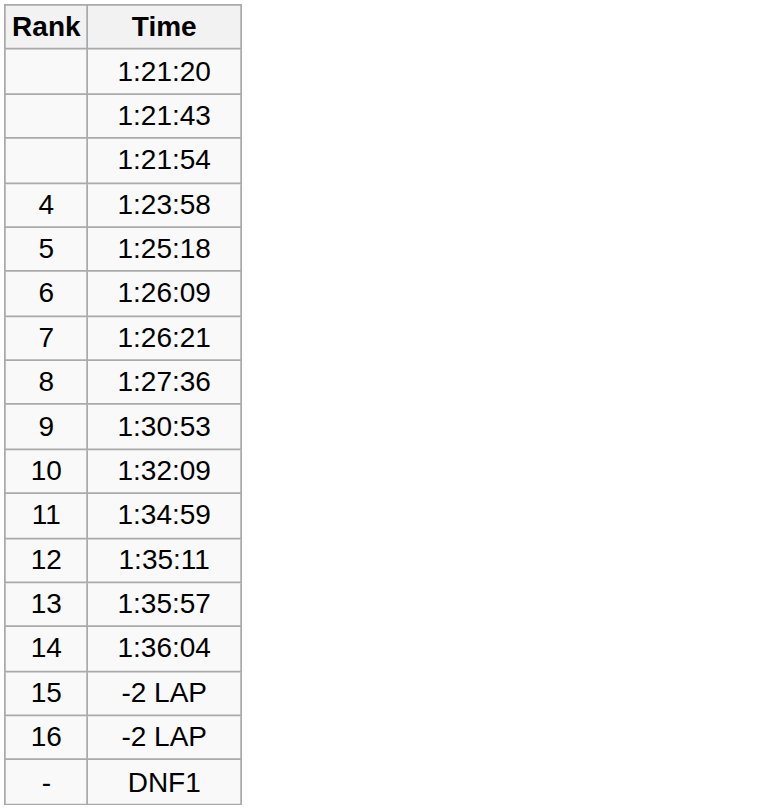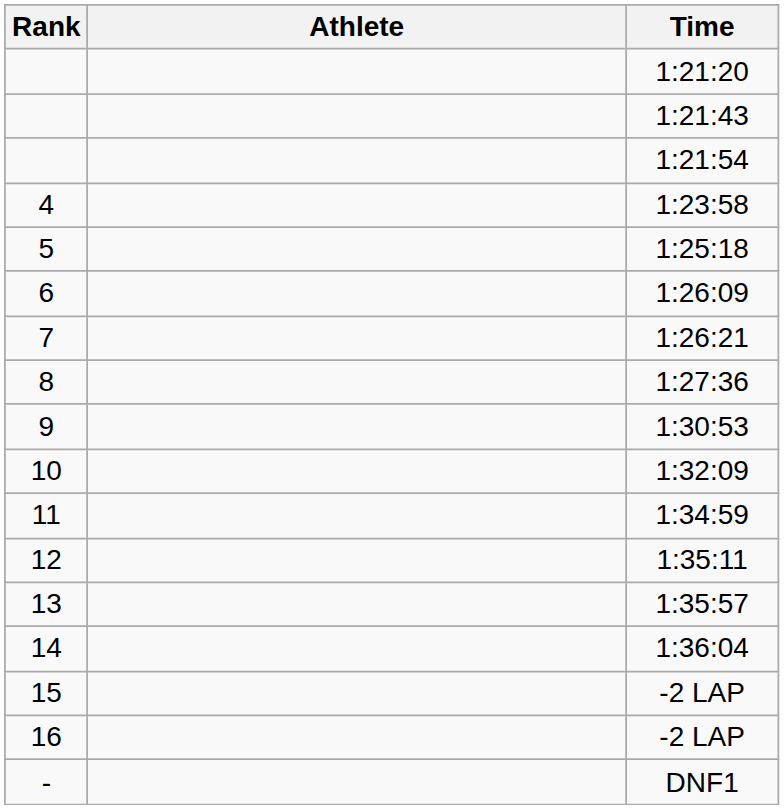 <table class=wikitable style="text-align:center">
 <tr>
 <th width=40>Rank</th>
+<th width=300>Athlete</th>
 <th width=80>Time</th>
 </tr>
 <tr>
 <td></td>
+<td style="text-align:left"></td>
 <td>1:21:20</td>
 </tr>
 <tr>
 <td></td>
+<td style="text-align:left"></td>
 <td>1:21:43</td>
 </tr>
 <tr>
 <td></td>
+<td style="text-align:left"></td>
 <td>1:21:54</td>
 </tr>
 <tr>
 <td>4</td>
+<td style="text-align:left"></td>
 <td>1:23:58</td>
 </tr>
 <tr>
 <td>5</td>
+<td style="text-align:left"></td>
 <td>1:25:18</td>
 </tr>
 <tr>
 <td>6</td>
+<td style="text-align:left"></td>
 <td>1:26:09</td>
 </tr>
 <tr>
 <td>7</td>
+<td style="text-align:left"></td>
 <td>1:26:21</td>
 </tr>
 <tr>
 <td>8</td>
+<td style="text-align:left"></td>
 <td>1:27:36</td>
 </tr>
 <tr>
 <td>9</td>
+<td style="text-align:left"></td>
 <td>1:30:53</td>
 </tr>
 <tr>
 <td>10</td>
+<td style="text-align:left"></td>
 <td>1:32:09</td>
 </tr>
 <tr>
 <td>11</td>
+<td style="text-align:left"></td>
 <td>1:34:59</td>
 </tr>
 <tr>
 <td>12</td>
+<td style="text-align:left"></td>
 <td>1:35:11</td>
 </tr>
 <tr>
 <td>13</td>
+<td style="text-align:left"></td>
 <td>1:35:57</td>
 </tr>
 <tr>
 <td>14</td>
+<td style="text-align:left"></td>
 <td>1:36:04</td>
 </tr>
 <tr>
 <td>15</td>
+<td style="text-align:left"></td>
 <td>-2 LAP</td>
 </tr>
 <tr>
 <td>16</td>
+<td style="text-align:left"></td>
 <td>-2 LAP</td>
 </tr>
 <tr>
 <td>-</td>
+<td style="text-align:left"></td>
 <td>DNF1</td>
 </tr>
 </table>
